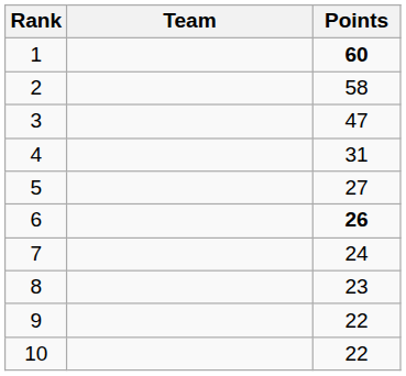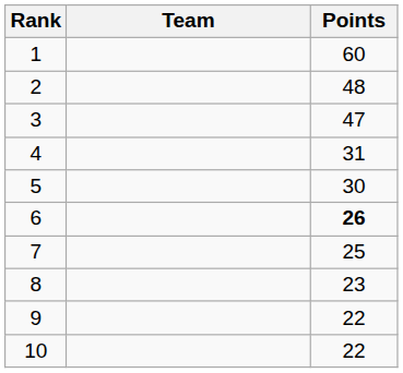 <table class="wikitable" style="text-align:center;">
 <tr>
 <th width=40>Rank</th>
 <th width=180>Team</th>
 <th width=60>Points</th>
 </tr>
 <tr>
 <td>1</td>
 <td align=left></td>
-<td><strong>60</strong></td>
+<td>60</td>
 </tr>
 <tr>
 <td>2</td>
 <td align=left></td>
-<td>58</td>
+<td>48</td>
 </tr>
 <tr>
 <td>3</td>
 <td align=left></td>
 <td>47</td>
 </tr>
 <tr>
 <td>4</td>
 <td align=left></td>
 <td>31</td>
 </tr>
 <tr>
 <td>5</td>
 <td align=left></td>
-<td>27</td>
+<td>30</td>
 </tr>
 <tr>
 <td>6</td>
 <td align=left></td>
 <td><strong>26</strong></td>
 </tr>
 <tr>
 <td>7</td>
 <td align=left></td>
-<td>24</td>
+<td>25</td>
 </tr>
 <tr>
 <td>8</td>
 <td align=left></td>
 <td>23</td>
 </tr>
 <tr>
 <td>9</td>
 <td align=left></td>
 <td>22</td>
 </tr>
 <tr>
 <td>10</td>
 <td align=left></td>
 <td>22</td>
 </tr>
 </table>
